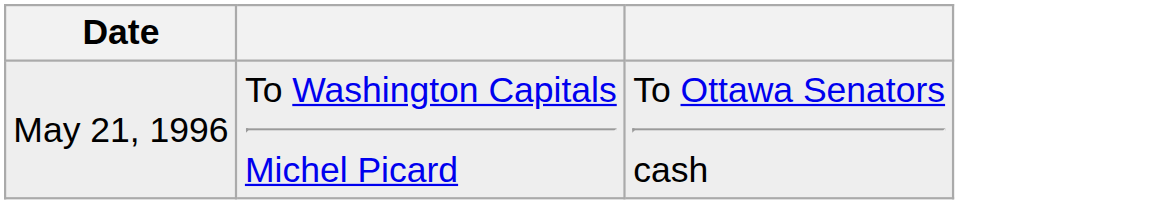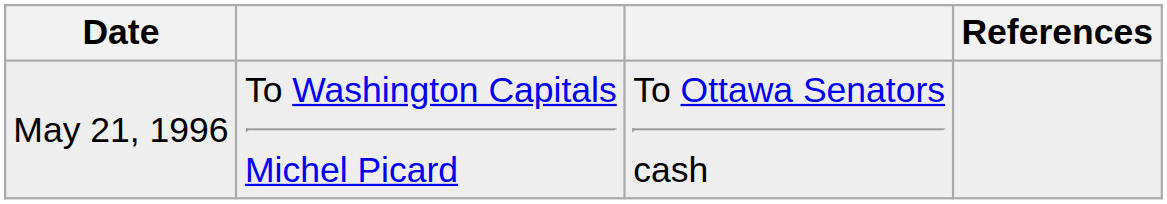 <table class="wikitable">
 <tr>
 <th>Date</th>
 <th></th>
 <th></th>
+<th>References</th>
 </tr>
 <tr bgcolor="#eeeeee">
 <td>May 21, 1996</td>
 <td valign="top">To <a href='#'>Washington Capitals</a><hr><a href='#'>Michel Picard</a></td>
 <td valign="top">To <a href='#'>Ottawa Senators</a><hr>cash</td>
+<td></td>
 </tr>
 </table>
